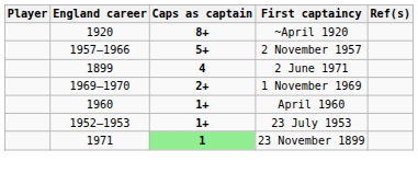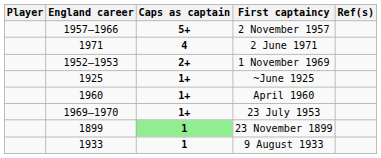 <table class="wikitable" style="text-align: center;">
 <tr>
 <th>Player</th>
 <th>England career</th>
 <th>Caps as captain</th>
 <th>First captaincy</th>
 <th>Ref(s)</th>
 </tr>
 <tr>
 <td style="text-align:left;"></td>
-<td>1920</td>
-<td><strong>8+</strong></td>
-<td>~April 1920</td>
-<td></td>
-</tr>
-<tr>
-<td style="text-align:left;"></td>
 <td>1957–1966</td>
 <td><strong>5+</strong></td>
 <td>2 November 1957</td>
 <td></td>
 </tr>
 <tr>
 <td style="text-align:left;"></td>
-<td>1899</td>
+<td>1971</td>
 <td><strong>4</strong></td>
 <td>2 June 1971</td>
 <td></td>
 </tr>
 <tr>
 <td style="text-align:left;"></td>
-<td>1969–1970</td>
+<td>1952–1953</td>
 <td><strong>2+</strong></td>
 <td>1 November 1969</td>
+<td></td>
+</tr>
+<tr>
+<td style="text-align:left;"></td>
+<td>1925</td>
+<td><strong>1+</strong></td>
+<td>~June 1925</td>
 <td></td>
 </tr>
 <tr>
 <td style="text-align:left;"></td>
 <td>1960</td>
 <td><strong>1+</strong></td>
 <td>April 1960</td>
 <td></td>
 </tr>
 <tr>
 <td style="text-align:left;"></td>
-<td>1952–1953</td>
+<td>1969–1970</td>
 <td><strong>1+</strong></td>
 <td>23 July 1953</td>
 <td></td>
 </tr>
 <tr>
 <td style="text-align:left;"></td>
-<td>1971</td>
+<td>1899</td>
 <td style="background: lightgreen;"><strong>1</strong></td>
 <td>23 November 1899</td>
 <td></td>
 </tr>
+<tr>
+<td style="text-align:left;"></td>
+<td>1933</td>
+<td><strong>1</strong></td>
+<td>9 August 1933</td>
+<td></td>
+</tr>
 </table>
